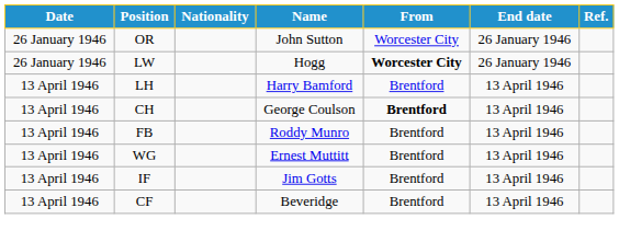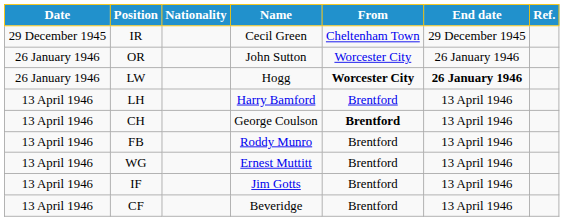 <table class="wikitable" style="text-align:center; font-size:90%; width:100%;">
 <tr>
 <th style="background:#2191CC; color:white; border:1px solid #F7C408; text-align:center;">Date</th>
 <th style="background:#2191CC; color:white; border:1px solid #F7C408; text-align:center;">Position</th>
 <th style="background:#2191CC; color:white; border:1px solid #F7C408; text-align:center;">Nationality</th>
 <th style="background:#2191CC; color:white; border:1px solid #F7C408; text-align:center;">Name</th>
 <th style="background:#2191CC; color:white; border:1px solid #F7C408; text-align:center;">From</th>
 <th style="background:#2191CC; color:white; border:1px solid #F7C408; text-align:center;">End date</th>
 <th style="background:#2191CC; color:white; border:1px solid #F7C408; text-align:center;">Ref.</th>
+</tr>
+<tr>
+<td>29 December 1945</td>
+<td>IR</td>
+<td></td>
+<td>Cecil Green</td>
+<td> <a href='#'>Cheltenham Town</a></td>
+<td>29 December 1945</td>
+<td></td>
 </tr>
 <tr>
 <td>26 January 1946</td>
 <td>OR</td>
 <td></td>
 <td>John Sutton</td>
 <td> <a href='#'>Worcester City</a></td>
 <td>26 January 1946</td>
 <td></td>
 </tr>
 <tr>
 <td>26 January 1946</td>
 <td>LW</td>
 <td></td>
 <td>Hogg</td>
 <td><strong> Worcester City</strong></td>
-<td>26 January 1946</td>
+<td><strong>26 January 1946</strong></td>
 <td></td>
 </tr>
 <tr>
 <td>13 April 1946</td>
 <td>LH</td>
 <td></td>
 <td><a href='#'>Harry Bamford</a></td>
 <td> <a href='#'>Brentford</a></td>
 <td>13 April 1946</td>
 <td></td>
 </tr>
 <tr>
 <td>13 April 1946</td>
 <td>CH</td>
 <td></td>
 <td>George Coulson</td>
 <td><strong> Brentford</strong></td>
 <td>13 April 1946</td>
 <td></td>
 </tr>
 <tr>
 <td>13 April 1946</td>
 <td>FB</td>
 <td></td>
 <td><a href='#'>Roddy Munro</a></td>
 <td> Brentford</td>
 <td>13 April 1946</td>
 <td></td>
 </tr>
 <tr>
 <td>13 April 1946</td>
 <td>WG</td>
 <td></td>
 <td><a href='#'>Ernest Muttitt</a></td>
 <td> Brentford</td>
 <td>13 April 1946</td>
 <td></td>
 </tr>
 <tr>
 <td>13 April 1946</td>
 <td>IF</td>
 <td></td>
 <td><a href='#'>Jim Gotts</a></td>
 <td> Brentford</td>
 <td>13 April 1946</td>
 <td></td>
 </tr>
 <tr>
 <td>13 April 1946</td>
 <td>CF</td>
 <td></td>
 <td>Beveridge</td>
 <td> Brentford</td>
 <td>13 April 1946</td>
 <td></td>
 </tr>
 </table>
